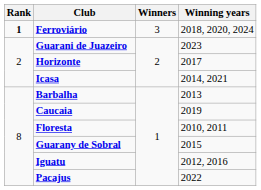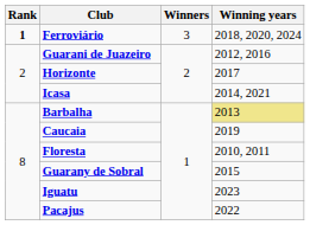 <table class="wikitable sortable">
 <tr>
 <th>Rank</th>
 <th style="width:150px">Club</th>
 <th>Winners</th>
 <th>Winning years</th>
 </tr>
 <tr>
 <td align=center><strong>1</strong></td>
 <td><strong><a href='#'>Ferroviário</a></strong></td>
 <td align=center>3</td>
 <td>2018, 2020, 2024</td>
 </tr>
 <tr>
 <td rowspan=3 align=center>2</td>
 <td><strong><a href='#'>Guarani de Juazeiro</a></strong></td>
 <td rowspan=3 align=center>2</td>
-<td>2023</td>
+<td>2012, 2016</td>
 </tr>
 <tr>
 <td><strong><a href='#'>Horizonte</a></strong></td>
 <td>2017</td>
 </tr>
 <tr>
 <td><strong><a href='#'>Icasa</a></strong></td>
 <td>2014, 2021</td>
 </tr>
 <tr>
 <td rowspan="6" align="center">8</td>
 <td><strong><a href='#'>Barbalha</a></strong></td>
 <td rowspan="6" align="center">1</td>
-<td>2013</td>
+<td style="background: khaki;">2013</td>
 </tr>
 <tr>
 <td><strong><a href='#'>Caucaia</a></strong></td>
 <td>2019</td>
 </tr>
 <tr>
 <td><strong><a href='#'>Floresta</a></strong></td>
 <td>2010, 2011</td>
 </tr>
 <tr>
 <td><strong><a href='#'>Guarany de Sobral</a></strong></td>
 <td>2015</td>
 </tr>
 <tr>
 <td><strong><a href='#'>Iguatu</a></strong></td>
-<td>2012, 2016</td>
+<td>2023</td>
 </tr>
 <tr>
 <td><strong><a href='#'>Pacajus</a></strong></td>
 <td>2022</td>
 </tr>
 </table>
